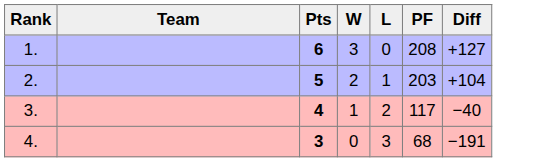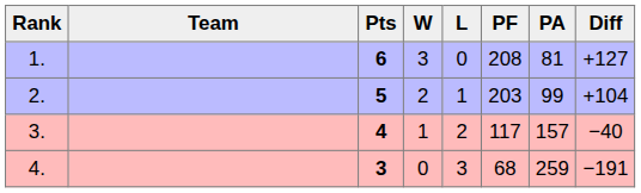 <table style=border-collapse:collapse border=1 cellspacing=0 cellpadding=5>
 <tr align=center bgcolor=#efefef>
 <th width=20>Rank</th>
 <th width=220>Team</th>
 <th width=20>Pts</th>
 <th width=20>W</th>
 <th width=20>L</th>
 <th width=20>PF</th>
+<th width=20>PA</th>
 <th width=20>Diff</th>
 </tr>
 <tr align=center bgcolor="#BBBBFF">
 <td>1.</td>
 <td align=left></td>
 <td><strong>6</strong></td>
 <td>3</td>
 <td>0</td>
 <td>208</td>
+<td>81</td>
 <td>+127</td>
 </tr>
 <tr align=center bgcolor="#BBBBFF">
 <td>2.</td>
 <td align=left></td>
 <td><strong>5</strong></td>
 <td>2</td>
 <td>1</td>
 <td>203</td>
+<td>99</td>
 <td>+104</td>
 </tr>
 <tr align=center bgcolor="#ffbbbb">
 <td>3.</td>
 <td align=left></td>
 <td><strong>4</strong></td>
 <td>1</td>
 <td>2</td>
 <td>117</td>
+<td>157</td>
 <td>−40</td>
 </tr>
 <tr align=center bgcolor="#ffbbbb">
 <td>4.</td>
 <td align=left></td>
 <td><strong>3</strong></td>
 <td>0</td>
 <td>3</td>
 <td>68</td>
+<td>259</td>
 <td>−191</td>
 </tr>
 </table>
